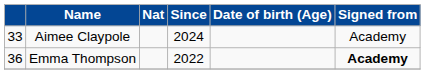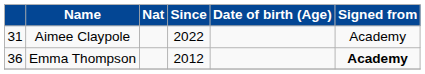 <table class="wikitable" style="text-align:center;">
 <tr>
 <th style="background:#034694; color:white; text-align:center;"></th>
 <th style="background:#034694; color:white; text-align:center;">Name</th>
 <th style="background:#034694; color:white; text-align:center;">Nat</th>
 <th style="background:#034694; color:white; text-align:center;">Since</th>
 <th style="background:#034694; color:white; text-align:center;">Date of birth (Age)</th>
 <th style="background:#034694; color:white; text-align:center;">Signed from</th>
 </tr>
 <tr>
-<td>33</td>
+<td>31</td>
 <td>Aimee Claypole</td>
 <td></td>
-<td>2024</td>
+<td>2022</td>
 <td></td>
 <td>Academy</td>
 </tr>
 <tr>
 <td>36</td>
 <td>Emma Thompson</td>
 <td></td>
-<td>2022</td>
+<td>2012</td>
 <td></td>
 <td><strong>Academy</strong></td>
 </tr>
 <tr>
 </tr>
 </table>
